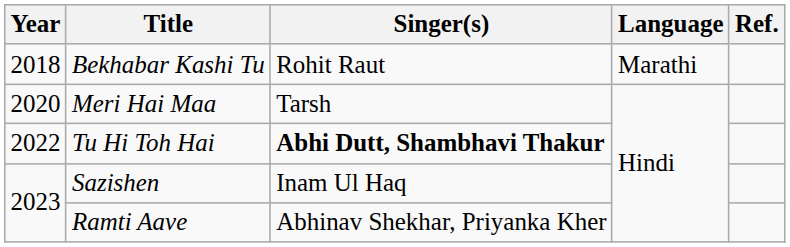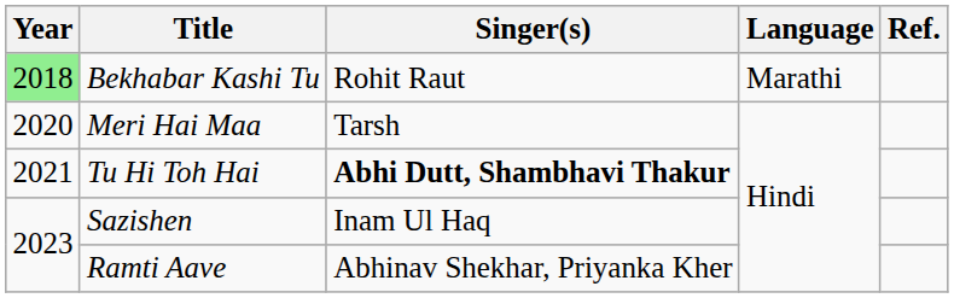 <table class="wikitable">
 <tr>
 <th>Year</th>
 <th>Title</th>
 <th>Singer(s)</th>
 <th>Language</th>
 <th>Ref.</th>
 </tr>
 <tr>
-<td>2018</td>
+<td style="background: lightgreen;">2018</td>
 <td><em>Bekhabar Kashi Tu</em></td>
 <td>Rohit Raut</td>
 <td>Marathi</td>
 <td></td>
 </tr>
 <tr>
 <td>2020</td>
 <td><em>Meri Hai Maa</em></td>
 <td>Tarsh</td>
 <td rowspan="4">Hindi</td>
 <td></td>
 </tr>
 <tr>
-<td>2022</td>
+<td>2021</td>
 <td><em>Tu Hi Toh Hai</em></td>
 <td><strong>Abhi Dutt, Shambhavi Thakur</strong></td>
 <td></td>
 </tr>
 <tr>
 <td rowspan="2">2023</td>
 <td><em>Sazishen</em></td>
 <td>Inam Ul Haq</td>
 <td></td>
 </tr>
 <tr>
 <td><em>Ramti Aave</em></td>
 <td>Abhinav Shekhar, Priyanka Kher</td>
 <td></td>
 </tr>
 </table>
